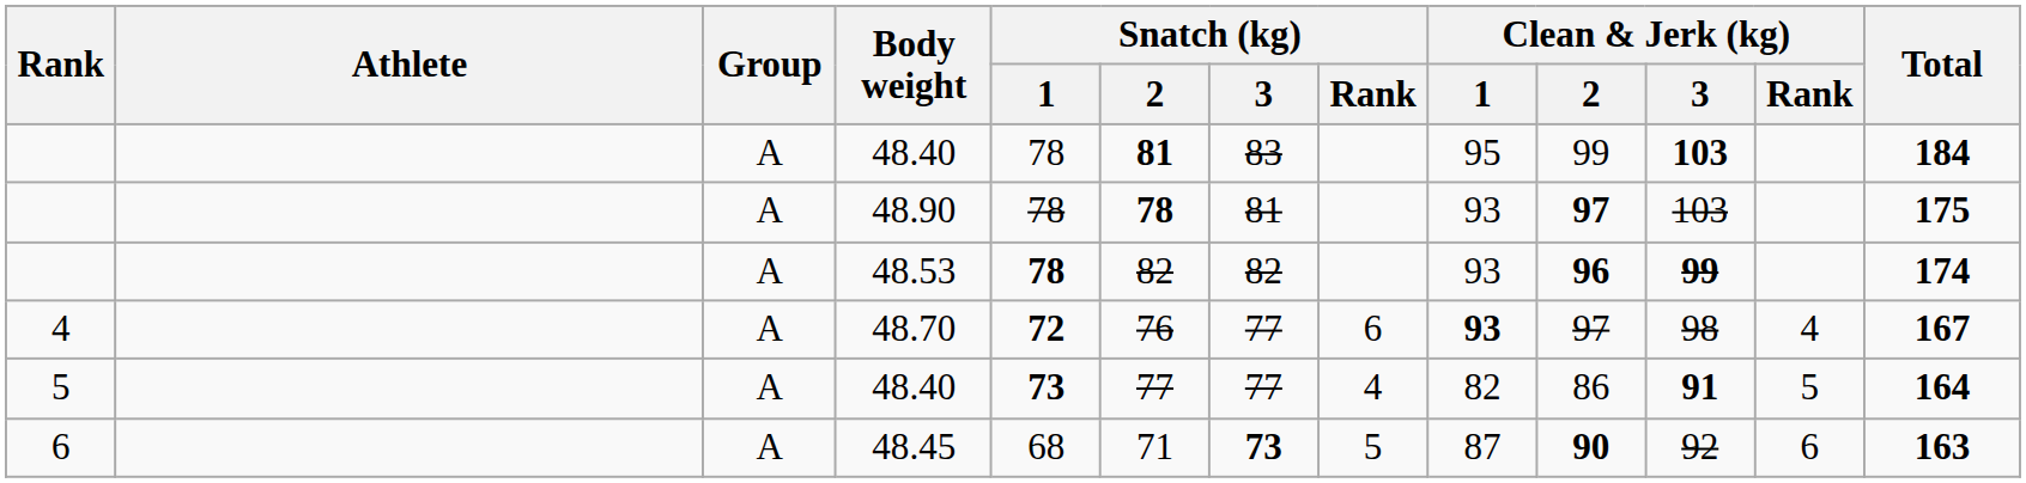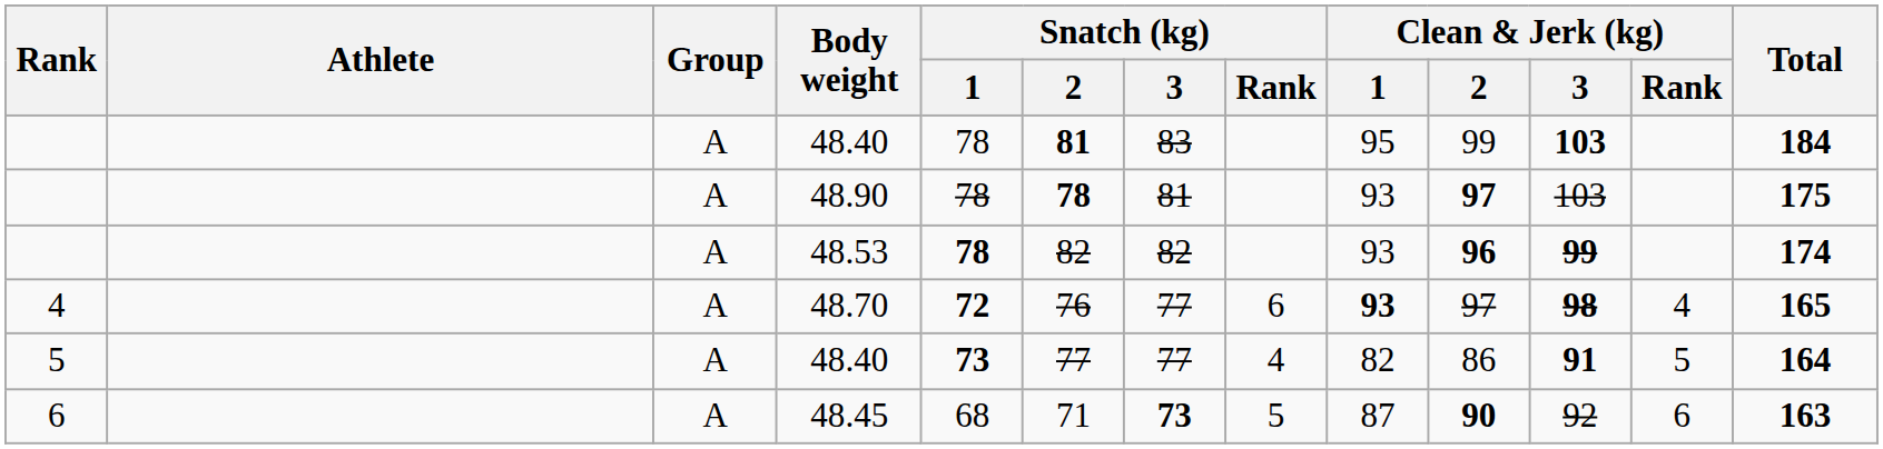 <table class = "wikitable" style="text-align:center;">
 <tr>
 <th rowspan=2 width=40>Rank</th>
 <th rowspan=2 width=250>Athlete</th>
 <th rowspan=2 width=50>Group</th>
 <th rowspan=2 width=60>Body weight</th>
 <th colspan=4>Snatch (kg)</th>
 <th colspan=4>Clean & Jerk (kg)</th>
 <th rowspan=2 width=60>Total</th>
 </tr>
 <tr>
 <th width=40>1</th>
 <th width=40>2</th>
 <th width=40>3</th>
 <th width=40>Rank</th>
 <th width=40>1</th>
 <th width=40>2</th>
 <th width=40>3</th>
 <th width=40>Rank</th>
 </tr>
 <tr>
 <td></td>
 <td align=left></td>
 <td>A</td>
 <td>48.40</td>
 <td>78</td>
 <td><strong>81</strong></td>
 <td><s>83</s></td>
 <td></td>
 <td>95</td>
 <td>99</td>
 <td><strong>103</strong></td>
 <td></td>
 <td><strong>184</strong></td>
 </tr>
 <tr>
 <td></td>
 <td align=left></td>
 <td>A</td>
 <td>48.90</td>
 <td><s>78</s></td>
 <td><strong>78</strong></td>
 <td><s>81</s></td>
 <td></td>
 <td>93</td>
 <td><strong>97</strong></td>
 <td><s>103</s></td>
 <td></td>
 <td><strong>175</strong></td>
 </tr>
 <tr>
 <td></td>
 <td align=left></td>
 <td>A</td>
 <td>48.53</td>
 <td><strong>78</strong></td>
 <td><s>82</s></td>
 <td><s>82</s></td>
 <td></td>
 <td>93</td>
 <td><strong>96</strong></td>
 <td><strong><s>99</s></strong></td>
 <td></td>
 <td><strong>174</strong></td>
 </tr>
 <tr>
 <td>4</td>
 <td align=left></td>
 <td>A</td>
 <td>48.70</td>
 <td><strong>72</strong></td>
 <td><s>76</s></td>
 <td><s>77</s></td>
 <td>6</td>
 <td><strong>93</strong></td>
 <td><s>97</s></td>
-<td><s>98</s></td>
+<td><strong><s>98</s></strong></td>
 <td>4</td>
-<td><strong>167</strong></td>
+<td><strong>165</strong></td>
 </tr>
 <tr>
 <td>5</td>
 <td align=left></td>
 <td>A</td>
 <td>48.40</td>
 <td><strong>73</strong></td>
 <td><s>77</s></td>
 <td><s>77</s></td>
 <td>4</td>
 <td>82</td>
 <td>86</td>
 <td><strong>91</strong></td>
 <td>5</td>
 <td><strong>164</strong></td>
 </tr>
 <tr>
 <td>6</td>
 <td align=left></td>
 <td>A</td>
 <td>48.45</td>
 <td>68</td>
 <td>71</td>
 <td><strong>73</strong></td>
 <td>5</td>
 <td>87</td>
 <td><strong>90</strong></td>
 <td><s>92</s></td>
 <td>6</td>
 <td><strong>163</strong></td>
 </tr>
 </table>
